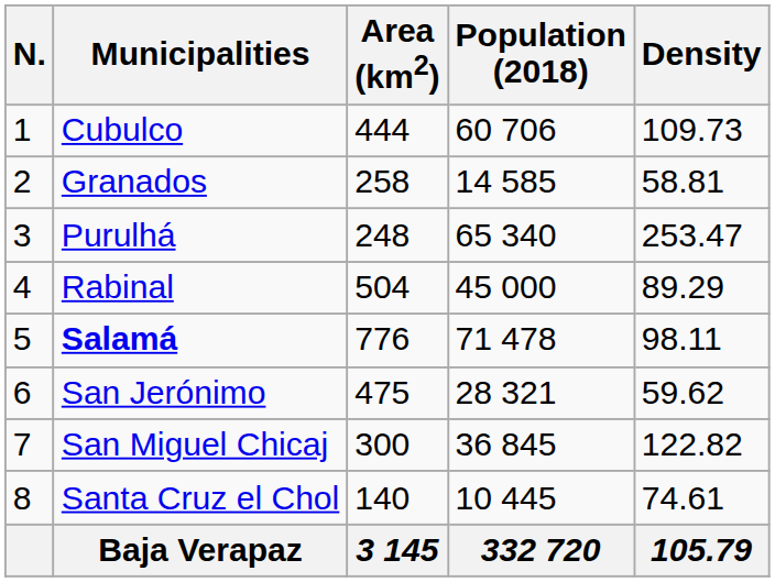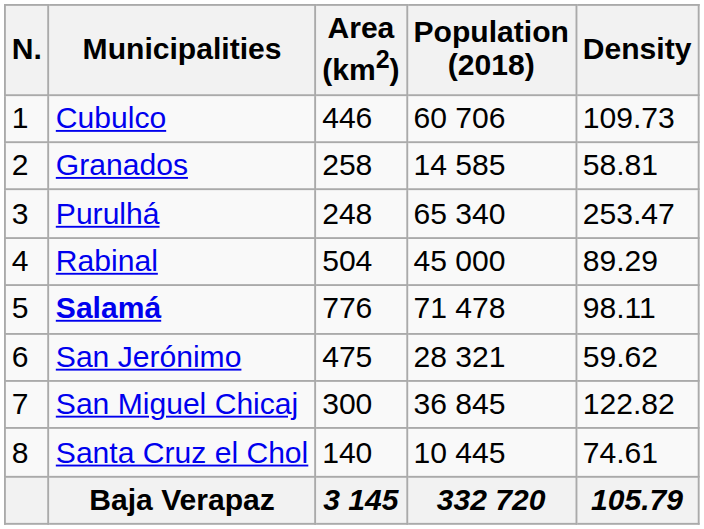 <table class="wikitable sortable">
 <tr>
 <th>N.</th>
 <th>Municipalities</th>
 <th>Area<br>(km<sup>2</sup>)</th>
 <th>Population<br>(2018)</th>
 <th>Density</th>
 </tr>
 <tr>
 <td>1</td>
 <td><a href='#'>Cubulco</a></td>
-<td>444</td>
+<td>446</td>
 <td>60 706</td>
 <td>109.73</td>
 </tr>
 <tr>
 <td>2</td>
 <td><a href='#'>Granados</a></td>
 <td>258</td>
 <td>14 585</td>
 <td>58.81</td>
 </tr>
 <tr>
 <td>3</td>
 <td><a href='#'>Purulhá</a></td>
 <td>248</td>
 <td>65 340</td>
 <td>253.47</td>
 </tr>
 <tr>
 <td>4</td>
 <td><a href='#'>Rabinal</a></td>
 <td>504</td>
 <td>45 000</td>
 <td>89.29</td>
 </tr>
 <tr>
 <td>5</td>
 <td><strong><a href='#'>Salamá</a></strong></td>
 <td>776</td>
 <td>71 478</td>
 <td>98.11</td>
 </tr>
 <tr>
 <td>6</td>
 <td><a href='#'>San Jerónimo</a></td>
 <td>475</td>
 <td>28 321</td>
 <td>59.62</td>
 </tr>
 <tr>
 <td>7</td>
 <td><a href='#'>San Miguel Chicaj</a></td>
 <td>300</td>
 <td>36 845</td>
 <td>122.82</td>
 </tr>
 <tr>
 <td>8</td>
 <td><a href='#'>Santa Cruz el Chol</a></td>
 <td>140</td>
 <td>10 445</td>
 <td>74.61</td>
 </tr>
 <tr>
 <th></th>
 <th>Baja Verapaz</th>
 <th><em>3 145</em></th>
 <th><em>332 720</em></th>
 <th><em>105.79</em></th>
 </tr>
 </table>
